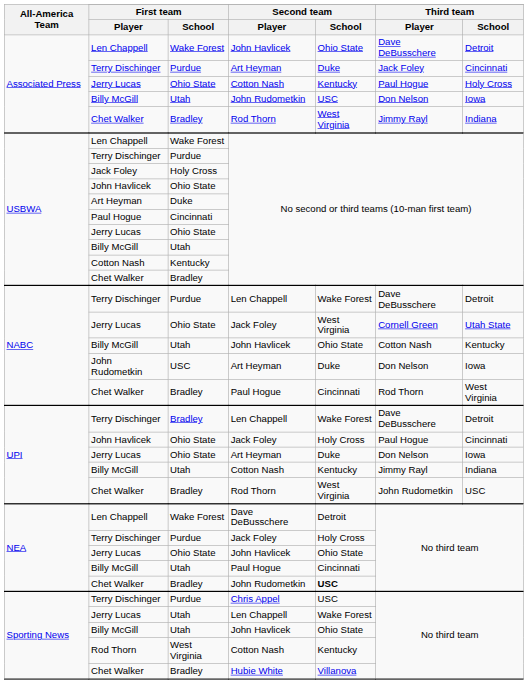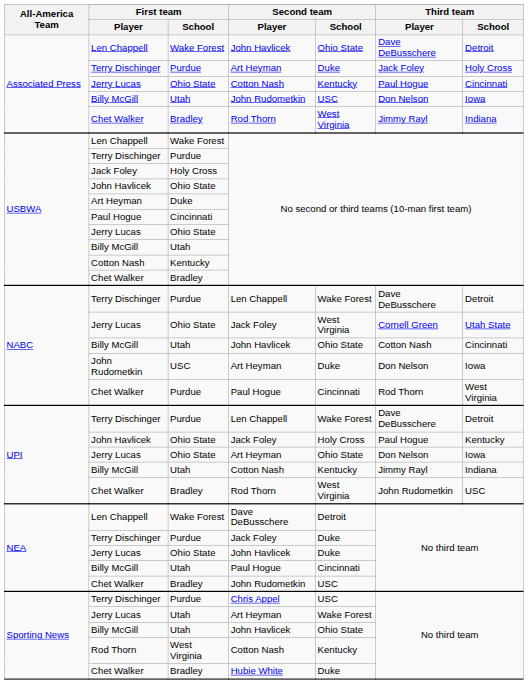 <table class="wikitable" style="width:98%;">
 <tr>
 <th rowspan=3>All-America Team</th>
 </tr>
 <tr>
 <th colspan=2>First team</th>
 <th colspan=2>Second team</th>
 <th colspan=2>Third team</th>
 </tr>
 <tr>
 <th>Player</th>
 <th>School</th>
 <th>Player</th>
 <th>School</th>
 <th>Player</th>
 <th>School</th>
 </tr>
 <tr>
 <td rowspan=5><a href='#'>Associated Press</a></td>
 <td><a href='#'>Len Chappell</a></td>
 <td><a href='#'>Wake Forest</a></td>
 <td><a href='#'>John Havlicek</a></td>
 <td><a href='#'>Ohio State</a></td>
 <td><a href='#'>Dave DeBusschere</a></td>
 <td><a href='#'>Detroit</a></td>
 </tr>
 <tr>
 <td><a href='#'>Terry Dischinger</a></td>
 <td><a href='#'>Purdue</a></td>
 <td><a href='#'>Art Heyman</a></td>
 <td><a href='#'>Duke</a></td>
 <td><a href='#'>Jack Foley</a></td>
-<td><a href='#'>Cincinnati</a></td>
+<td><a href='#'>Holy Cross</a></td>
 </tr>
 <tr>
 <td><a href='#'>Jerry Lucas</a></td>
 <td><a href='#'>Ohio State</a></td>
 <td><a href='#'>Cotton Nash</a></td>
 <td><a href='#'>Kentucky</a></td>
 <td><a href='#'>Paul Hogue</a></td>
-<td><a href='#'>Holy Cross</a></td>
+<td><a href='#'>Cincinnati</a></td>
 </tr>
 <tr>
 <td><a href='#'>Billy McGill</a></td>
 <td><a href='#'>Utah</a></td>
 <td><a href='#'>John Rudometkin</a></td>
 <td><a href='#'>USC</a></td>
 <td><a href='#'>Don Nelson</a></td>
 <td><a href='#'>Iowa</a></td>
 </tr>
 <tr>
 <td><a href='#'>Chet Walker</a></td>
 <td><a href='#'>Bradley</a></td>
 <td><a href='#'>Rod Thorn</a></td>
 <td><a href='#'>West Virginia</a></td>
 <td><a href='#'>Jimmy Rayl</a></td>
 <td><a href='#'>Indiana</a></td>
 </tr>
 <tr style = "border-top:2px solid black;">
 <td rowspan=10><a href='#'>USBWA</a></td>
 <td>Len Chappell</td>
 <td>Wake Forest</td>
 <td rowspan=10 colspan=6 align=center>No second or third teams (10-man first team)</td>
 </tr>
 <tr>
 <td>Terry Dischinger</td>
 <td>Purdue</td>
 </tr>
 <tr>
 <td>Jack Foley</td>
 <td>Holy Cross</td>
 </tr>
 <tr>
 <td>John Havlicek</td>
 <td>Ohio State</td>
 </tr>
 <tr>
 <td>Art Heyman</td>
 <td>Duke</td>
 </tr>
 <tr>
 <td>Paul Hogue</td>
 <td>Cincinnati</td>
 </tr>
 <tr>
 <td>Jerry Lucas</td>
 <td>Ohio State</td>
 </tr>
 <tr>
 <td>Billy McGill</td>
 <td>Utah</td>
 </tr>
 <tr>
 <td>Cotton Nash</td>
 <td>Kentucky</td>
 </tr>
 <tr>
 <td>Chet Walker</td>
 <td>Bradley</td>
 </tr>
 <tr style = "border-top:2px solid black;">
 <td rowspan=5><a href='#'>NABC</a></td>
 <td>Terry Dischinger</td>
 <td>Purdue</td>
 <td>Len Chappell</td>
 <td>Wake Forest</td>
 <td>Dave DeBusschere</td>
 <td>Detroit</td>
 </tr>
 <tr>
 <td>Jerry Lucas</td>
 <td>Ohio State</td>
 <td>Jack Foley</td>
 <td>West Virginia</td>
 <td><a href='#'>Cornell Green</a></td>
 <td><a href='#'>Utah State</a></td>
 </tr>
 <tr>
 <td>Billy McGill</td>
 <td>Utah</td>
 <td>John Havlicek</td>
 <td>Ohio State</td>
 <td>Cotton Nash</td>
-<td>Kentucky</td>
+<td>Cincinnati</td>
 </tr>
 <tr>
 <td>John Rudometkin</td>
 <td>USC</td>
 <td>Art Heyman</td>
 <td>Duke</td>
 <td>Don Nelson</td>
 <td>Iowa</td>
 </tr>
 <tr>
 <td>Chet Walker</td>
-<td>Bradley</td>
+<td>Purdue</td>
 <td>Paul Hogue</td>
 <td>Cincinnati</td>
 <td>Rod Thorn</td>
 <td>West Virginia</td>
 </tr>
 <tr style = "border-top:2px solid black;">
 <td rowspan=5><a href='#'>UPI</a></td>
 <td>Terry Dischinger</td>
-<td><a href='#'>Bradley</a></td>
+<td>Purdue</td>
 <td>Len Chappell</td>
 <td>Wake Forest</td>
 <td>Dave DeBusschere</td>
 <td>Detroit</td>
 </tr>
 <tr>
 <td>John Havlicek</td>
 <td>Ohio State</td>
 <td>Jack Foley</td>
 <td>Holy Cross</td>
 <td>Paul Hogue</td>
-<td>Cincinnati</td>
+<td>Kentucky</td>
 </tr>
 <tr>
 <td>Jerry Lucas</td>
 <td>Ohio State</td>
 <td>Art Heyman</td>
-<td>Duke</td>
+<td>Ohio State</td>
 <td>Don Nelson</td>
 <td>Iowa</td>
 </tr>
 <tr>
 <td>Billy McGill</td>
 <td>Utah</td>
 <td>Cotton Nash</td>
 <td>Kentucky</td>
 <td>Jimmy Rayl</td>
 <td>Indiana</td>
 </tr>
 <tr>
 <td>Chet Walker</td>
 <td>Bradley</td>
 <td>Rod Thorn</td>
 <td>West Virginia</td>
 <td>John Rudometkin</td>
 <td>USC</td>
 </tr>
 <tr style = "border-top:2px solid black;">
 <td rowspan=5><a href='#'>NEA</a></td>
 <td>Len Chappell</td>
 <td>Wake Forest</td>
 <td>Dave DeBusschere</td>
 <td>Detroit</td>
 <td rowspan=5 colspan=3 align=center>No third team</td>
 </tr>
 <tr>
 <td>Terry Dischinger</td>
 <td>Purdue</td>
 <td>Jack Foley</td>
-<td>Holy Cross</td>
+<td>Duke</td>
 </tr>
 <tr>
 <td>Jerry Lucas</td>
 <td>Ohio State</td>
 <td>John Havlicek</td>
-<td>Ohio State</td>
+<td>Duke</td>
 </tr>
 <tr>
 <td>Billy McGill</td>
 <td>Utah</td>
 <td>Paul Hogue</td>
 <td>Cincinnati</td>
 </tr>
 <tr>
 <td>Chet Walker</td>
 <td>Bradley</td>
 <td>John Rudometkin</td>
-<td><strong>USC</strong></td>
+<td>USC</td>
 </tr>
 <tr style = "border-top:2px solid black;">
 <td rowspan=5><a href='#'>Sporting News</a></td>
 <td>Terry Dischinger</td>
 <td>Purdue</td>
 <td><a href='#'>Chris Appel</a></td>
 <td>USC</td>
 <td rowspan=5 colspan=3 align=center>No third team</td>
 </tr>
 <tr>
 <td>Jerry Lucas</td>
 <td>Utah</td>
-<td>Len Chappell</td>
+<td>Art Heyman</td>
 <td>Wake Forest</td>
 </tr>
 <tr>
 <td>Billy McGill</td>
 <td>Utah</td>
 <td>John Havlicek</td>
 <td>Ohio State</td>
 </tr>
 <tr>
 <td>Rod Thorn</td>
 <td>West Virginia</td>
 <td>Cotton Nash</td>
 <td>Kentucky</td>
 </tr>
 <tr>
 <td>Chet Walker</td>
 <td>Bradley</td>
 <td><a href='#'>Hubie White</a></td>
-<td><a href='#'>Villanova</a></td>
+<td>Duke</td>
 </tr>
 <tr style = "border-top:2px solid black;">
 </tr>
 </table>
